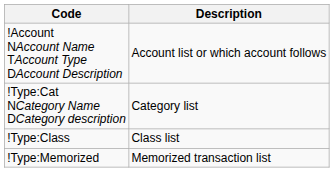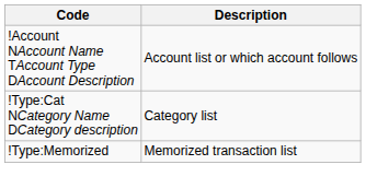 <table class="wikitable">
 <tr>
 <th>Code</th>
 <th>Description</th>
 </tr>
 <tr>
 <td>!Account<br>N<em>Account Name</em><br>T<em>Account Type</em><br>D<em>Account Description</em></td>
 <td>Account list or which account follows</td>
 </tr>
 <tr>
 <td>!Type:Cat<br>N<em>Category Name</em><br>D<em>Category description</em></td>
 <td>Category list</td>
 </tr>
 <tr>
-<td>!Type:Class</td>
-<td>Class list</td>
-</tr>
-<tr>
 <td>!Type:Memorized</td>
 <td>Memorized transaction list</td>
 </tr>
 </table>
